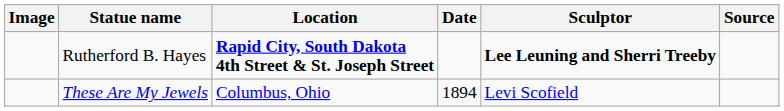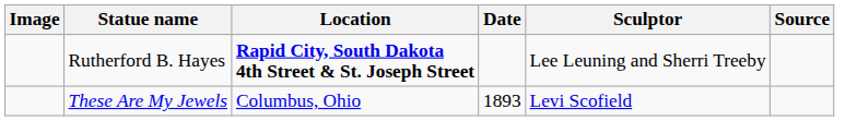 <table class="wikitable sortable">
 <tr>
 <th scope="col" class="unsortable">Image</th>
 <th scope="col">Statue name</th>
 <th scope="col">Location</th>
 <th scope="col">Date</th>
 <th scope="col">Sculptor</th>
 <th scope="col" class="unsortable">Source</th>
 </tr>
 <tr>
 <td></td>
 <td>Rutherford B. Hayes</td>
 <td><strong><a href='#'>Rapid City, South Dakota</a><br>4th Street & St. Joseph Street</strong></td>
 <td></td>
-<td><strong>Lee Leuning and Sherri Treeby</strong></td>
+<td>Lee Leuning and Sherri Treeby</td>
 <td></td>
 </tr>
 <tr>
 <td></td>
 <td><em><a href='#'>These Are My Jewels</a></em></td>
 <td><a href='#'>Columbus, Ohio</a></td>
-<td>1894</td>
+<td>1893</td>
 <td><a href='#'>Levi Scofield</a></td>
 </tr>
 </table>
